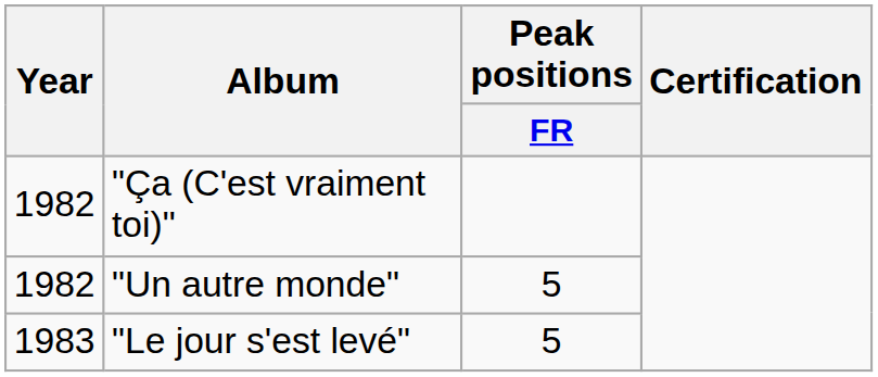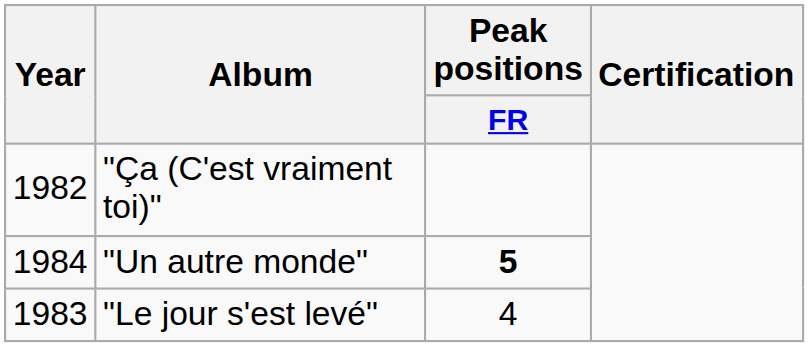 <table class="wikitable">
 <tr>
 <th rowspan="2" style="text-align:center; width:10px;">Year</th>
 <th rowspan="2" style="text-align:center; width:150px;">Album</th>
 <th style="text-align:center; width:20px;" colspan=1>Peak positions</th>
 <th rowspan="2" style="text-align:center; width:70px;">Certification</th>
 </tr>
 <tr>
 <th scope="col" style="width:3em;font-size:90%;"><a href='#'>FR</a><br></th>
 </tr>
 <tr>
 <td style="text-align:center;">1982</td>
 <td>"Ça (C'est vraiment toi)"</td>
 <td style="text-align:center;"></td>
 </tr>
 <tr>
-<td style="text-align:center;">1982</td>
+<td style="text-align:center;">1984</td>
 <td>"Un autre monde"</td>
-<td style="text-align:center;">5</td>
+<td style="text-align:center;"><strong>5</strong></td>
 </tr>
 <tr>
 <td style="text-align:center;">1983</td>
 <td>"Le jour s'est levé"</td>
-<td style="text-align:center;">5</td>
+<td style="text-align:center;">4</td>
 </tr>
 </table>
